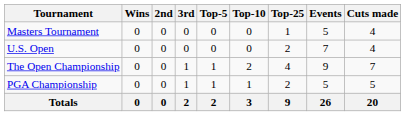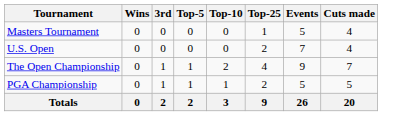 <table class=wikitable style=text-align:center>
 <tr>
 <th>Tournament</th>
 <th>Wins</th>
-<th>2nd</th>
 <th>3rd</th>
 <th>Top-5</th>
 <th>Top-10</th>
 <th>Top-25</th>
 <th>Events</th>
 <th>Cuts made</th>
 </tr>
 <tr>
 <td align=left><a href='#'>Masters Tournament</a></td>
-<td>0</td>
 <td>0</td>
 <td>0</td>
 <td>0</td>
 <td>0</td>
 <td>1</td>
 <td>5</td>
 <td>4</td>
 </tr>
 <tr>
 <td align=left><a href='#'>U.S. Open</a></td>
 <td>0</td>
 <td>0</td>
 <td>0</td>
 <td>0</td>
-<td>0</td>
 <td>2</td>
 <td>7</td>
 <td>4</td>
 </tr>
 <tr>
 <td align=left><a href='#'>The Open Championship</a></td>
-<td>0</td>
 <td>0</td>
 <td>1</td>
 <td>1</td>
 <td>2</td>
 <td>4</td>
 <td>9</td>
 <td>7</td>
 </tr>
 <tr>
 <td align=left><a href='#'>PGA Championship</a></td>
 <td>0</td>
-<td>0</td>
 <td>1</td>
 <td>1</td>
 <td>1</td>
 <td>2</td>
 <td>5</td>
 <td>5</td>
 </tr>
 <tr>
 <th>Totals</th>
 <th>0</th>
-<th>0</th>
 <th>2</th>
 <th>2</th>
 <th>3</th>
 <th>9</th>
 <th>26</th>
 <th>20</th>
 </tr>
 </table>
